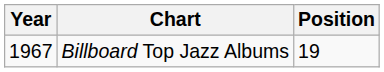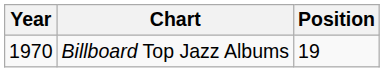 <table class="wikitable">
 <tr>
 <th>Year</th>
 <th>Chart</th>
 <th>Position</th>
 </tr>
 <tr>
-<td>1967</td>
+<td>1970</td>
 <td><em>Billboard</em> Top Jazz Albums</td>
 <td>19</td>
 </tr>
 </table>
